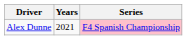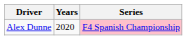 <table class="wikitable sortable" border="1" style="font-size: 85%;">
 <tr>
 <th>Driver</th>
 <th>Years</th>
 <th>Series</th>
 </tr>
 <tr>
 <td> <a href='#'>Alex Dunne</a></td>
-<td>2021</td>
+<td>2020</td>
 <td style="background: pink;"><a href='#'>F4 Spanish Championship</a></td>
 </tr>
 </table>
